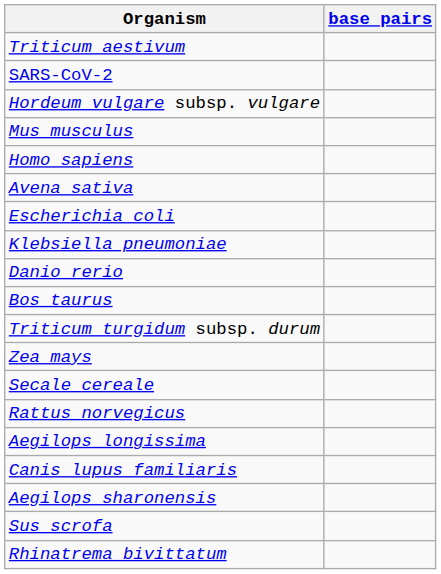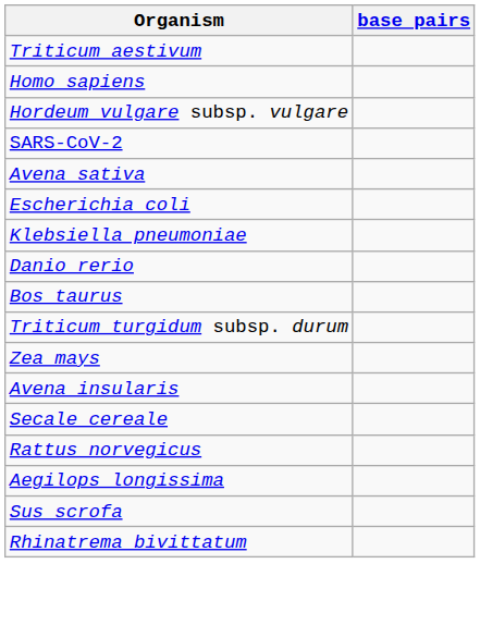 <table class="wikitable sortable">
 <tr>
 <th>Organism</th>
 <th><a href='#'>base pairs</a></th>
 </tr>
 <tr>
 <td><em><a href='#'>Triticum aestivum</a></em></td>
 <td align="middle"></td>
 </tr>
 <tr>
-<td><a href='#'>SARS-CoV-2</a></td>
+<td><em><a href='#'>Homo sapiens</a></em></td>
 <td align="middle"></td>
 </tr>
 <tr>
 <td><em><a href='#'>Hordeum vulgare</a></em> subsp. <em>vulgare</em></td>
 <td align="middle"></td>
 </tr>
 <tr>
-<td><em><a href='#'>Mus musculus</a></em></td>
-<td align="middle"></td>
-</tr>
-<tr>
-<td><em><a href='#'>Homo sapiens</a></em></td>
+<td><a href='#'>SARS-CoV-2</a></td>
 <td align="middle"></td>
 </tr>
 <tr>
 <td><em><a href='#'>Avena sativa</a></em></td>
 <td align="middle"></td>
 </tr>
 <tr>
 <td><em><a href='#'>Escherichia coli</a></em></td>
 <td align="middle"></td>
 </tr>
 <tr>
 <td><em><a href='#'>Klebsiella pneumoniae</a></em></td>
 <td align="middle"></td>
 </tr>
 <tr>
 <td><em><a href='#'>Danio rerio</a></em></td>
 <td align="middle"></td>
 </tr>
 <tr>
 <td><em><a href='#'>Bos taurus</a></em></td>
 <td align="middle"></td>
 </tr>
 <tr>
 <td><em><a href='#'>Triticum turgidum</a></em> subsp. <em>durum</em></td>
 <td align="middle"></td>
 </tr>
 <tr>
 <td><em><a href='#'>Zea mays</a></em></td>
 <td align="middle"></td>
 </tr>
 <tr>
+<td><em><a href='#'>Avena insularis</a></em></td>
+<td align="middle"></td>
+</tr>
+<tr>
 <td><em><a href='#'>Secale cereale</a></em></td>
 <td align="middle"></td>
 </tr>
 <tr>
 <td><em><a href='#'>Rattus norvegicus</a></em></td>
 <td align="middle"></td>
 </tr>
 <tr>
 <td><em><a href='#'>Aegilops longissima</a></em></td>
 <td align="middle"></td>
 </tr>
 <tr>
-<td><em><a href='#'>Canis lupus familiaris</a></em></td>
-<td align="middle"></td>
-</tr>
-<tr>
-<td><em><a href='#'>Aegilops sharonensis</a></em></td>
-<td align="middle"></td>
-</tr>
-<tr>
 <td><em><a href='#'>Sus scrofa</a></em></td>
 <td align="middle"></td>
 </tr>
 <tr>
 <td><em><a href='#'>Rhinatrema bivittatum</a></em></td>
 <td align="middle"></td>
 </tr>
 </table>
